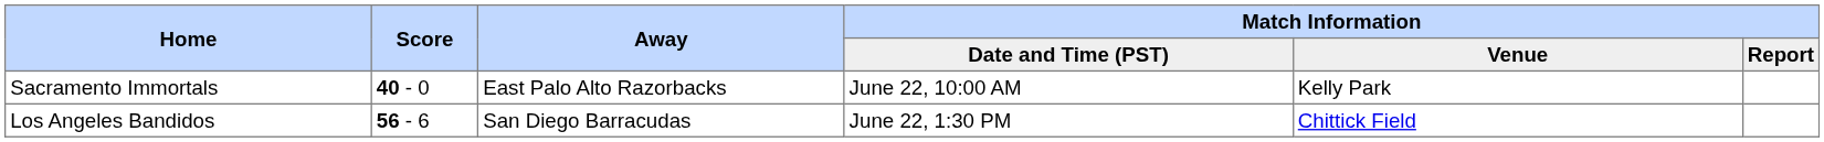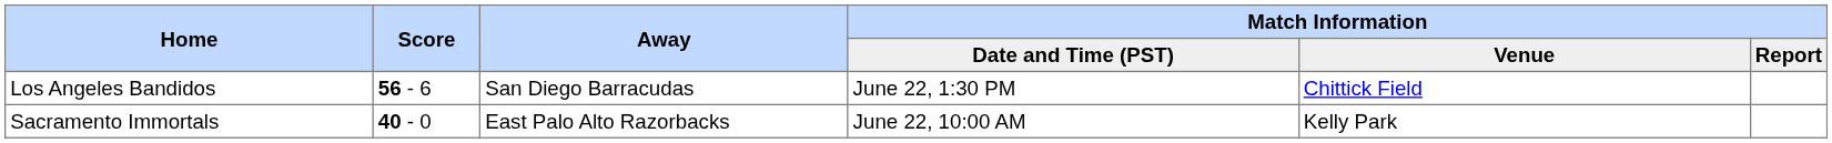 <table border="1" cellpadding="3" cellspacing="0" style="border-collapse:collapse; font-size:90%; width:100%">
 <tr style="background:#c1d8ff;">
 <th rowspan="2" style="width:21%;">Home</th>
 <th rowspan="2" style="width:6%;">Score</th>
 <th rowspan="2" style="width:21%;">Away</th>
 <th colspan="3">Match Information</th>
 </tr>
 <tr style="background:#efefef;">
 <th width="26%">Date and Time (PST)</th>
 <th width="26%">Venue</th>
 <td><strong>Report</strong></td>
 </tr>
 <tr>
+<td> Los Angeles Bandidos</td>
+<td><strong>56</strong> - 6</td>
+<td><strong></strong> San Diego Barracudas</td>
+<td>June 22, 1:30 PM</td>
+<td><a href='#'>Chittick Field</a></td>
+<td></td>
+</tr>
+<tr>
 <td><strong></strong> Sacramento Immortals</td>
 <td><strong>40</strong> - 0</td>
 <td> East Palo Alto Razorbacks</td>
 <td>June 22, 10:00 AM</td>
 <td>Kelly Park</td>
 <td></td>
 </tr>
-<tr>
-<td> Los Angeles Bandidos</td>
-<td><strong>56</strong> - 6</td>
-<td><strong></strong> San Diego Barracudas</td>
-<td>June 22, 1:30 PM</td>
-<td><a href='#'>Chittick Field</a></td>
-<td></td>
-</tr>
 </table>
